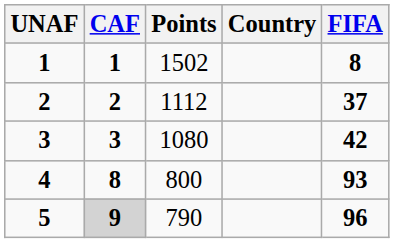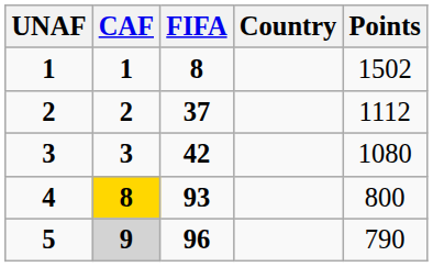 <table class="wikitable" style="text-align: center;">
 <tr>
 <th>UNAF</th>
 <th><a href='#'>CAF</a></th>
+<th><a href='#'>FIFA</a></th>
+<th>Country</th>
 <th>Points</th>
-<th>Country</th>
-<th><a href='#'>FIFA</a></th>
 </tr>
 <tr>
 <td><strong>1</strong></td>
 <td><strong>1</strong></td>
+<td><strong>8</strong></td>
+<td align=left></td>
 <td>1502</td>
-<td align=left></td>
-<td><strong>8</strong></td>
 </tr>
 <tr>
 <td><strong>2</strong></td>
 <td><strong>2</strong></td>
+<td><strong>37</strong></td>
+<td align=left></td>
 <td>1112</td>
-<td align=left></td>
-<td><strong>37</strong></td>
 </tr>
 <tr>
 <td><strong>3</strong></td>
 <td><strong>3</strong></td>
+<td><strong>42</strong></td>
+<td align=left></td>
 <td>1080</td>
-<td align=left></td>
-<td><strong>42</strong></td>
 </tr>
 <tr>
 <td><strong>4</strong></td>
-<td><strong>8</strong></td>
+<td style="background: gold;"><strong>8</strong></td>
+<td><strong>93</strong></td>
+<td align=left></td>
 <td>800</td>
-<td align=left></td>
-<td><strong>93</strong></td>
 </tr>
 <tr>
 <td><strong>5</strong></td>
 <td style="background: lightgrey;"><strong>9</strong></td>
+<td><strong>96</strong></td>
+<td align=left></td>
 <td>790</td>
-<td align=left></td>
-<td><strong>96</strong></td>
 </tr>
 </table>
